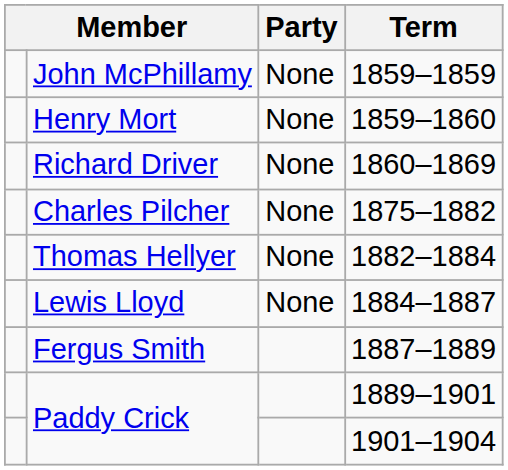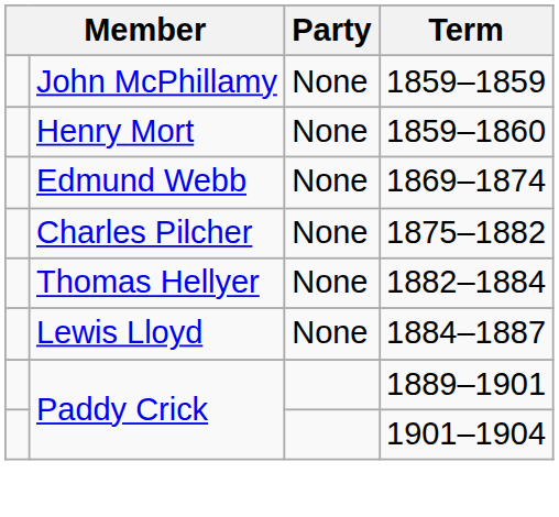 <table class="wikitable">
 <tr>
 <th colspan="2">Member</th>
 <th>Party</th>
 <th>Term</th>
 </tr>
 <tr>
 <td> </td>
 <td><a href='#'>John McPhillamy</a></td>
 <td>None</td>
 <td>1859–1859</td>
 </tr>
 <tr>
 <td> </td>
 <td><a href='#'>Henry Mort</a></td>
 <td>None</td>
 <td>1859–1860</td>
 </tr>
 <tr>
 <td> </td>
-<td><a href='#'>Richard Driver</a></td>
+<td><a href='#'>Edmund Webb</a></td>
 <td>None</td>
-<td>1860–1869</td>
+<td>1869–1874</td>
 </tr>
 <tr>
 <td> </td>
 <td><a href='#'>Charles Pilcher</a></td>
 <td>None</td>
 <td>1875–1882</td>
 </tr>
 <tr>
 <td> </td>
 <td><a href='#'>Thomas Hellyer</a></td>
 <td>None</td>
 <td>1882–1884</td>
 </tr>
 <tr>
 <td> </td>
 <td><a href='#'>Lewis Lloyd</a></td>
 <td>None</td>
 <td>1884–1887</td>
 </tr>
 <tr>
 <td> </td>
-<td><a href='#'>Fergus Smith</a></td>
-<td></td>
-<td>1887–1889</td>
-</tr>
-<tr>
-<td> </td>
 <td rowspan="2"><a href='#'>Paddy Crick</a></td>
 <td></td>
 <td>1889–1901</td>
 </tr>
 <tr>
 <td> </td>
 <td></td>
 <td>1901–1904</td>
 </tr>
 </table>
